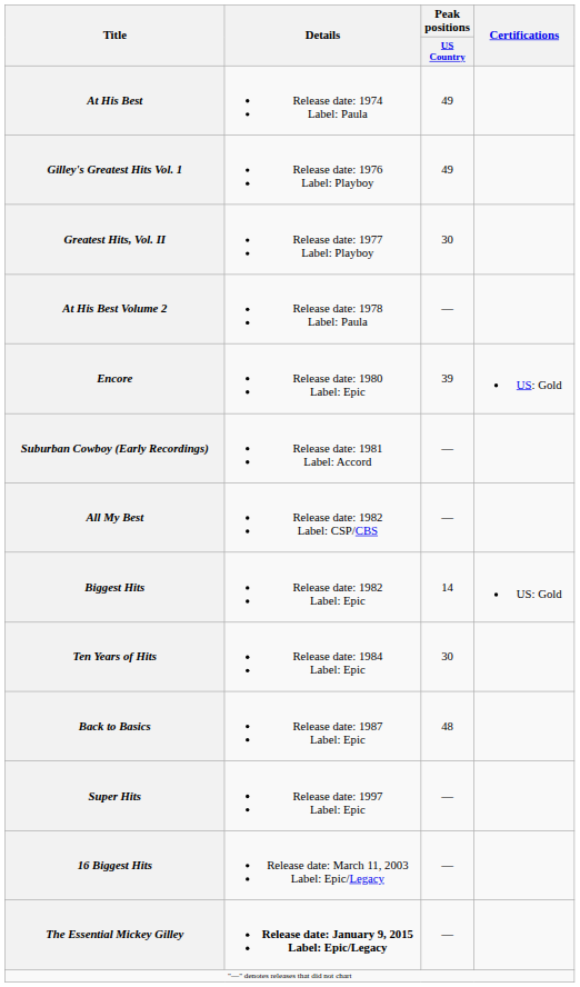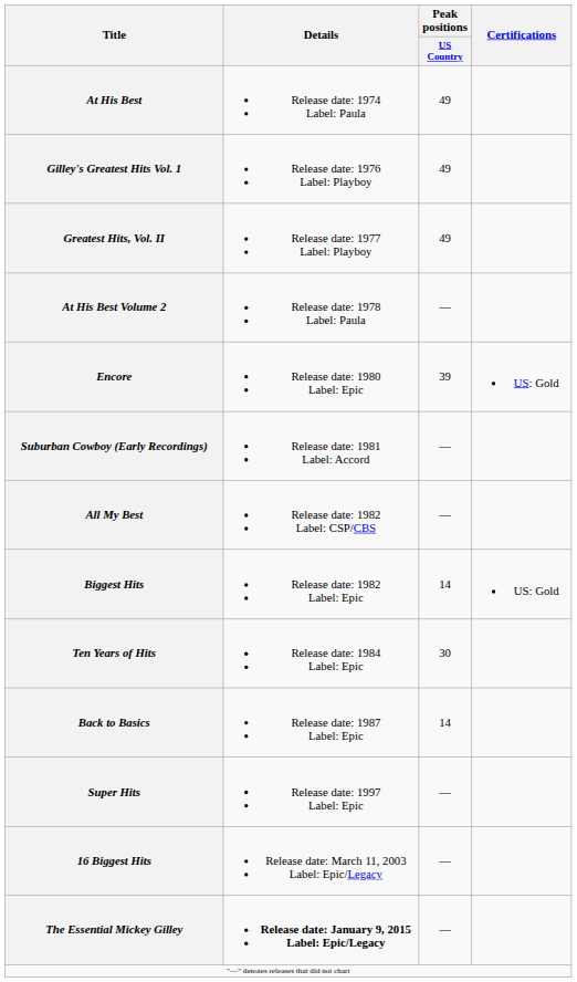 <table class="wikitable plainrowheaders" style="text-align:center;">
 <tr>
 <th rowspan="2" style="width:18em;">Title</th>
 <th rowspan="2" style="width:16em;">Details</th>
 <th>Peak positions</th>
 <th rowspan="2" style="width:8em;"><a href='#'>Certifications</a></th>
 </tr>
 <tr style="font-size:smaller;">
 <th width="65"><a href='#'>US Country</a><br></th>
 </tr>
 <tr>
 <th scope="row"><em>At His Best</em></th>
 <td><br><ul><li>Release date: 1974</li><li>Label: Paula</li></ul></td>
 <td>49</td>
 <td></td>
 </tr>
 <tr>
 <th scope="row"><em>Gilley's Greatest Hits Vol. 1</em></th>
 <td><br><ul><li>Release date: 1976</li><li>Label: Playboy</li></ul></td>
 <td>49</td>
 <td></td>
 </tr>
 <tr>
 <th scope="row"><em>Greatest Hits, Vol. II</em></th>
 <td><br><ul><li>Release date: 1977</li><li>Label: Playboy</li></ul></td>
-<td>30</td>
+<td>49</td>
 <td></td>
 </tr>
 <tr>
 <th scope="row"><em>At His Best Volume 2</em></th>
 <td><br><ul><li>Release date: 1978</li><li>Label: Paula</li></ul></td>
 <td>—</td>
 <td></td>
 </tr>
 <tr>
 <th scope="row"><em>Encore</em></th>
 <td><br><ul><li>Release date: 1980</li><li>Label: Epic</li></ul></td>
 <td>39</td>
 <td><br><ul><li><a href='#'>US</a>: Gold</li></ul></td>
 </tr>
 <tr>
 <th scope="row"><em>Suburban Cowboy (Early Recordings)</em></th>
 <td><br><ul><li>Release date: 1981</li><li>Label: Accord</li></ul></td>
 <td>—</td>
 <td></td>
 </tr>
 <tr>
 <th scope="row"><em>All My Best</em></th>
 <td><br><ul><li>Release date: 1982</li><li>Label: CSP/<a href='#'>CBS</a></li></ul></td>
 <td>—</td>
 <td></td>
 </tr>
 <tr>
 <th scope="row"><em>Biggest Hits</em></th>
 <td><br><ul><li>Release date: 1982</li><li>Label: Epic</li></ul></td>
 <td>14</td>
 <td><br><ul><li>US: Gold</li></ul></td>
 </tr>
 <tr>
 <th scope="row"><em>Ten Years of Hits</em></th>
 <td><br><ul><li>Release date: 1984</li><li>Label: Epic</li></ul></td>
 <td>30</td>
 <td></td>
 </tr>
 <tr>
 <th scope="row"><em>Back to Basics</em></th>
 <td><br><ul><li>Release date: 1987</li><li>Label: Epic</li></ul></td>
-<td>48</td>
+<td>14</td>
 <td></td>
 </tr>
 <tr>
 <th scope="row"><em>Super Hits</em></th>
 <td><br><ul><li>Release date: 1997</li><li>Label: Epic</li></ul></td>
 <td>—</td>
 <td></td>
 </tr>
 <tr>
 <th scope="row"><em>16 Biggest Hits</em></th>
 <td><br><ul><li>Release date: March 11, 2003</li><li>Label: Epic/<a href='#'>Legacy</a></li></ul></td>
 <td>—</td>
 <td></td>
 </tr>
 <tr>
 <th scope="row"><em>The Essential Mickey Gilley</em></th>
 <td><strong><br><ul><li>Release date: January 9, 2015</li><li>Label: Epic/Legacy</li></ul></strong></td>
 <td>—</td>
 <td></td>
 </tr>
 <tr>
 <td colspan="4" style="font-size:8pt">"—" denotes releases that did not chart</td>
 </tr>
 </table>
